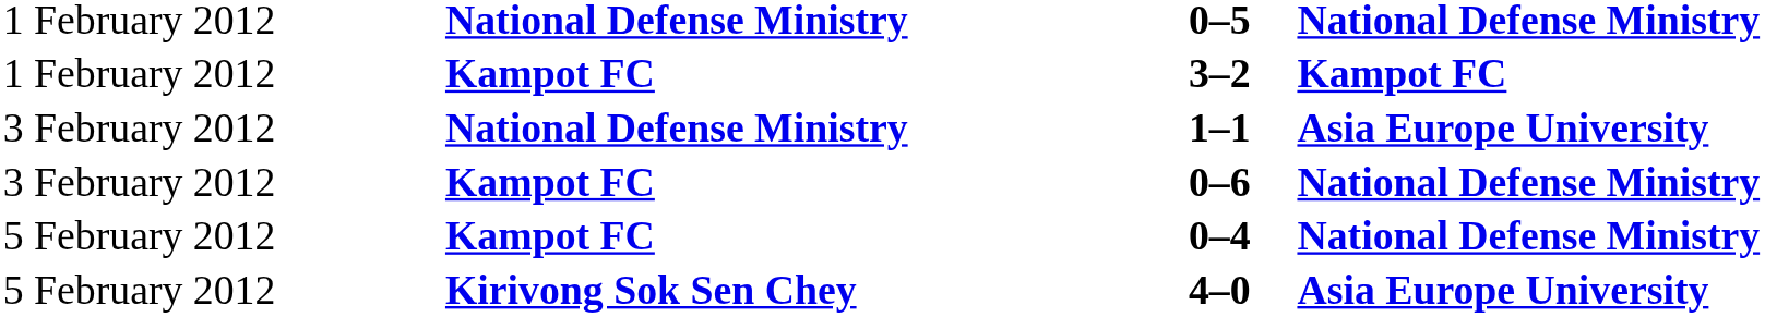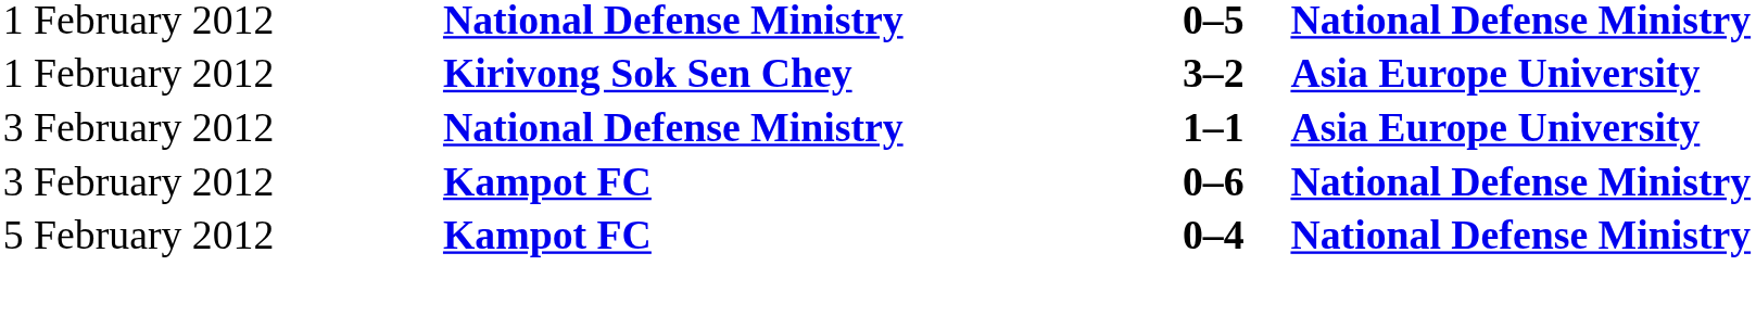 <table width=50% cellspacing=1>
 <tr>
 <th></th>
 <th></th>
 <th></th>
 </tr>
 <tr>
 <td>1 February 2012</td>
 <td align=left><strong><a href='#'>National Defense Ministry</a></strong></td>
 <td align=left><strong>0–5</strong></td>
 <td><strong><a href='#'>National Defense Ministry</a></strong></td>
 </tr>
 <tr>
 <td>1 February 2012</td>
-<td align=left><strong><a href='#'>Kampot FC</a></strong></td>
+<td align=left><strong><a href='#'>Kirivong Sok Sen Chey</a></strong></td>
 <td align=left><strong>3–2</strong></td>
-<td><strong><a href='#'>Kampot FC</a></strong></td>
+<td><strong><a href='#'>Asia Europe University</a></strong></td>
 </tr>
 <tr>
 <td>3 February 2012</td>
 <td align=left><strong><a href='#'>National Defense Ministry</a></strong></td>
 <td align=left><strong>1–1</strong></td>
 <td><strong><a href='#'>Asia Europe University</a></strong></td>
 </tr>
 <tr>
 <td>3 February 2012</td>
 <td align=left><strong><a href='#'>Kampot FC</a></strong></td>
 <td align=left><strong>0–6</strong></td>
 <td><strong><a href='#'>National Defense Ministry</a></strong></td>
 </tr>
 <tr>
 <td>5 February 2012</td>
 <td align=left><strong><a href='#'>Kampot FC</a></strong></td>
 <td align=left><strong>0–4</strong></td>
 <td><strong><a href='#'>National Defense Ministry</a></strong></td>
 </tr>
 <tr>
-<td>5 February 2012</td>
-<td align=left><strong><a href='#'>Kirivong Sok Sen Chey</a></strong></td>
-<td align=left><strong>4–0</strong></td>
-<td><strong><a href='#'>Asia Europe University</a></strong></td>
-</tr>
-<tr>
 </tr>
 </table>
